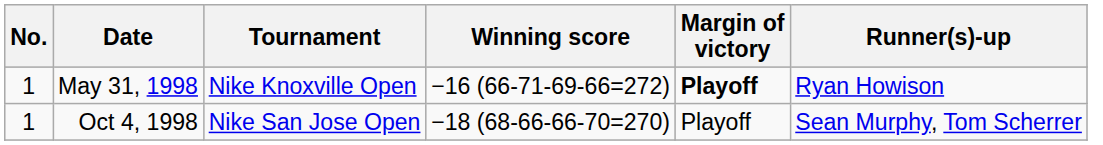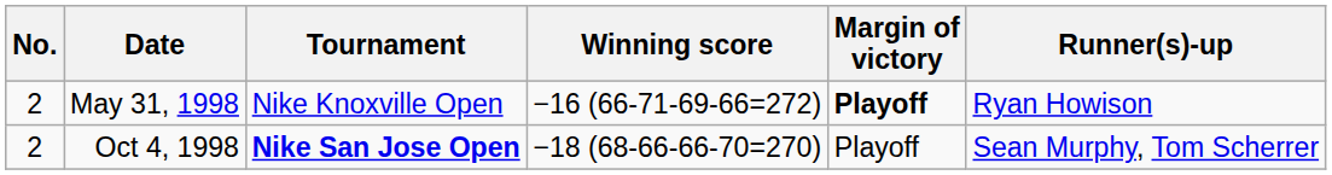 <table class="wikitable" style="font-size:95%;">
 <tr>
 <th>No.</th>
 <th>Date</th>
 <th>Tournament</th>
 <th>Winning score</th>
 <th>Margin of<br>victory</th>
 <th>Runner(s)-up</th>
 </tr>
 <tr>
-<td align=center>1</td>
+<td align=center>2</td>
 <td align=right>May 31, <a href='#'>1998</a></td>
 <td><a href='#'>Nike Knoxville Open</a></td>
 <td>−16 (66-71-69-66=272)</td>
 <td><strong>Playoff</strong></td>
 <td> <a href='#'>Ryan Howison</a></td>
 </tr>
 <tr>
-<td align=center>1</td>
+<td align=center>2</td>
 <td align=right>Oct 4, 1998</td>
-<td><a href='#'>Nike San Jose Open</a></td>
+<td><strong><a href='#'>Nike San Jose Open</a></strong></td>
 <td>−18 (68-66-66-70=270)</td>
 <td>Playoff</td>
 <td> <a href='#'>Sean Murphy</a>,  <a href='#'>Tom Scherrer</a></td>
 </tr>
 </table>
